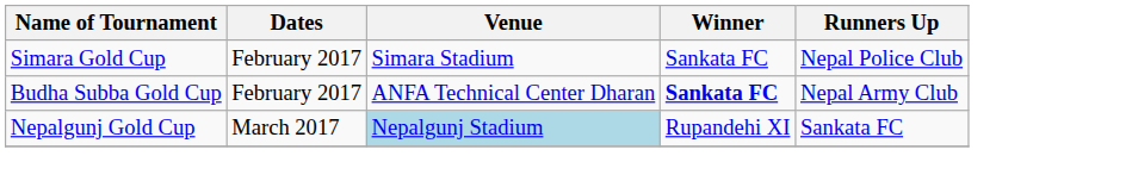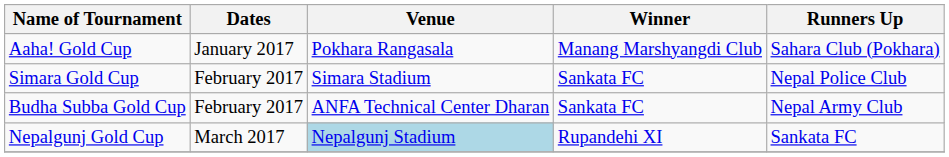 <table class="wikitable" border="1">
 <tr>
 <th>Name of Tournament</th>
 <th>Dates</th>
 <th>Venue</th>
 <th>Winner</th>
 <th>Runners Up</th>
+</tr>
+<tr>
+<td><a href='#'>Aaha! Gold Cup</a></td>
+<td>January 2017</td>
+<td><a href='#'>Pokhara Rangasala</a></td>
+<td><a href='#'>Manang Marshyangdi Club</a></td>
+<td><a href='#'>Sahara Club (Pokhara)</a></td>
 </tr>
 <tr>
 <td><a href='#'>Simara Gold Cup</a></td>
 <td>February 2017</td>
 <td><a href='#'>Simara Stadium</a></td>
 <td><a href='#'>Sankata FC</a></td>
 <td><a href='#'>Nepal Police Club</a></td>
 </tr>
 <tr>
 <td><a href='#'>Budha Subba Gold Cup</a></td>
 <td>February 2017</td>
 <td><a href='#'>ANFA Technical Center Dharan</a></td>
-<td><strong><a href='#'>Sankata FC</a></strong></td>
+<td><a href='#'>Sankata FC</a></td>
 <td><a href='#'>Nepal Army Club</a></td>
 </tr>
 <tr>
 <td><a href='#'>Nepalgunj Gold Cup</a></td>
 <td>March 2017</td>
 <td style="background: lightblue;"><a href='#'>Nepalgunj Stadium</a></td>
 <td><a href='#'>Rupandehi XI</a></td>
 <td><a href='#'>Sankata FC</a></td>
 </tr>
 <tr>
 </tr>
 </table>
